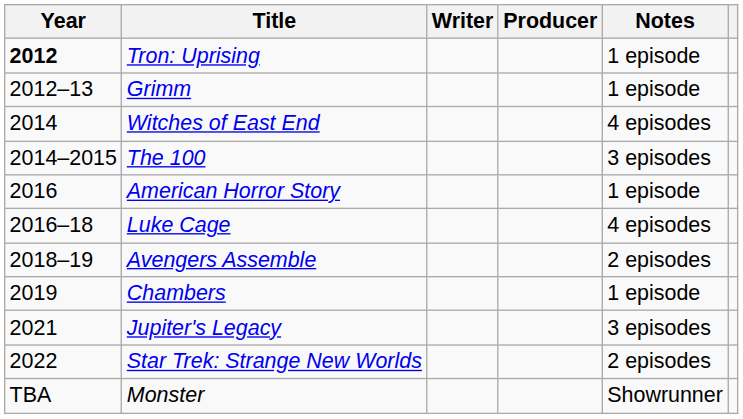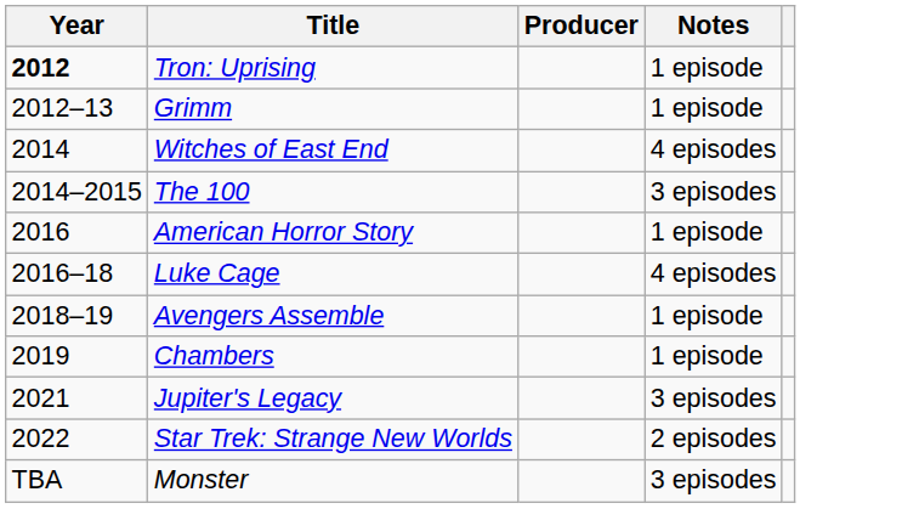 <table class="wikitable plainrowheaders">
 <tr>
 <th scope="col">Year</th>
 <th scope="col">Title</th>
-<th scope="col">Writer</th>
 <th scope="col">Producer</th>
 <th>Notes</th>
 <th scope="col"></th>
 </tr>
 <tr>
 <td scope="row"><strong>2012</strong></td>
 <td><em><a href='#'>Tron: Uprising</a></em></td>
 <td></td>
-<td></td>
 <td>1 episode</td>
 <td></td>
 </tr>
 <tr>
 <td scope="row">2012–13</td>
 <td><em><a href='#'>Grimm</a></em></td>
-<td></td>
 <td></td>
 <td>1 episode</td>
 <td></td>
 </tr>
 <tr>
 <td>2014</td>
 <td><em><a href='#'>Witches of East End</a></em></td>
 <td></td>
-<td></td>
 <td>4 episodes</td>
 <td></td>
 </tr>
 <tr>
 <td>2014–2015</td>
 <td><em><a href='#'>The 100</a></em></td>
-<td></td>
 <td></td>
 <td>3 episodes</td>
 <td></td>
 </tr>
 <tr>
 <td scope="row">2016</td>
 <td><em><a href='#'>American Horror Story</a></em></td>
 <td></td>
-<td></td>
 <td>1 episode</td>
 <td></td>
 </tr>
 <tr>
 <td scope="row">2016–18</td>
 <td><em><a href='#'>Luke Cage</a></em></td>
-<td></td>
 <td></td>
 <td>4 episodes</td>
 <td></td>
 </tr>
 <tr>
 <td scope="row">2018–19</td>
 <td><em><a href='#'>Avengers Assemble</a></em></td>
 <td></td>
-<td></td>
-<td>2 episodes</td>
+<td>1 episode</td>
 <td></td>
 </tr>
 <tr>
 <td>2019</td>
 <td><em><a href='#'>Chambers</a></em></td>
-<td></td>
 <td></td>
 <td>1 episode</td>
 <td></td>
 </tr>
 <tr>
 <td scope="row">2021</td>
 <td><em><a href='#'>Jupiter's Legacy</a></em></td>
 <td></td>
-<td></td>
 <td>3 episodes</td>
 <td></td>
 </tr>
 <tr>
 <td>2022</td>
 <td><em><a href='#'>Star Trek: Strange New Worlds</a></em></td>
-<td></td>
 <td></td>
 <td>2 episodes</td>
 <td></td>
 </tr>
 <tr>
 <td>TBA</td>
 <td><em>Monster</em></td>
 <td></td>
-<td></td>
-<td>Showrunner</td>
+<td>3 episodes</td>
 <td></td>
 </tr>
 </table>
